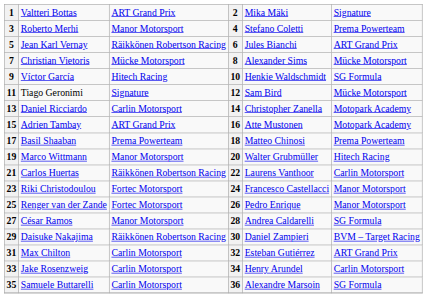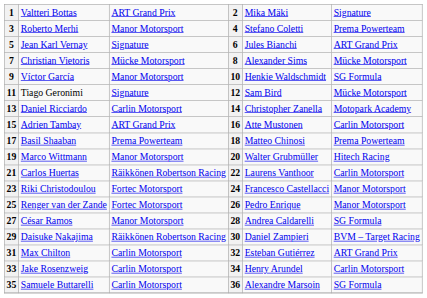 <table class="wikitable" style="font-size: 95%;">
 <tr>
 <th>1</th>
 <td> <a href='#'>Valtteri Bottas</a></td>
 <td><a href='#'>ART Grand Prix</a></td>
 <th>2</th>
 <td> <a href='#'>Mika Mäki</a></td>
 <td><a href='#'>Signature</a></td>
 </tr>
 <tr>
 <th>3</th>
 <td> <a href='#'>Roberto Merhi</a></td>
 <td><a href='#'>Manor Motorsport</a></td>
 <th>4</th>
 <td> <a href='#'>Stefano Coletti</a></td>
 <td><a href='#'>Prema Powerteam</a></td>
 </tr>
 <tr>
 <th>5</th>
 <td> <a href='#'>Jean Karl Vernay</a></td>
-<td><a href='#'>Räikkönen Robertson Racing</a></td>
+<td><a href='#'>Signature</a></td>
 <th>6</th>
 <td> <a href='#'>Jules Bianchi</a></td>
 <td><a href='#'>ART Grand Prix</a></td>
 </tr>
 <tr>
 <th>7</th>
 <td> <a href='#'>Christian Vietoris</a></td>
 <td><a href='#'>Mücke Motorsport</a></td>
 <th>8</th>
 <td> <a href='#'>Alexander Sims</a></td>
 <td><a href='#'>Mücke Motorsport</a></td>
 </tr>
 <tr>
 <th>9</th>
 <td> <a href='#'>Víctor García</a></td>
-<td><a href='#'>Hitech Racing</a></td>
+<td><a href='#'>Manor Motorsport</a></td>
 <th>10</th>
 <td> <a href='#'>Henkie Waldschmidt</a></td>
 <td><a href='#'>SG Formula</a></td>
 </tr>
 <tr>
 <th>11</th>
 <td> Tiago Geronimi</td>
 <td><a href='#'>Signature</a></td>
 <th>12</th>
 <td> <a href='#'>Sam Bird</a></td>
 <td><a href='#'>Mücke Motorsport</a></td>
 </tr>
 <tr>
 <th>13</th>
 <td> <a href='#'>Daniel Ricciardo</a></td>
 <td><a href='#'>Carlin Motorsport</a></td>
 <th>14</th>
 <td> <a href='#'>Christopher Zanella</a></td>
 <td><a href='#'>Motopark Academy</a></td>
 </tr>
 <tr>
 <th>15</th>
 <td> <a href='#'>Adrien Tambay</a></td>
 <td><a href='#'>ART Grand Prix</a></td>
 <th>16</th>
 <td> <a href='#'>Atte Mustonen</a></td>
-<td><a href='#'>Motopark Academy</a></td>
+<td><a href='#'>Carlin Motorsport</a></td>
 </tr>
 <tr>
 <th>17</th>
 <td> <a href='#'>Basil Shaaban</a></td>
 <td><a href='#'>Prema Powerteam</a></td>
 <th>18</th>
 <td> <a href='#'>Matteo Chinosi</a></td>
 <td><a href='#'>Prema Powerteam</a></td>
 </tr>
 <tr>
 <th>19</th>
 <td> <a href='#'>Marco Wittmann</a></td>
 <td><a href='#'>Manor Motorsport</a></td>
 <th>20</th>
 <td> <a href='#'>Walter Grubmüller</a></td>
 <td><a href='#'>Hitech Racing</a></td>
 </tr>
 <tr>
 <th>21</th>
 <td> <a href='#'>Carlos Huertas</a></td>
 <td><a href='#'>Räikkönen Robertson Racing</a></td>
 <th>22</th>
 <td> <a href='#'>Laurens Vanthoor</a></td>
 <td><a href='#'>Carlin Motorsport</a></td>
 </tr>
 <tr>
 <th>23</th>
 <td> <a href='#'>Riki Christodoulou</a></td>
 <td><a href='#'>Fortec Motorsport</a></td>
 <th>24</th>
 <td> <a href='#'>Francesco Castellacci</a></td>
 <td><a href='#'>Manor Motorsport</a></td>
 </tr>
 <tr>
 <th>25</th>
 <td> <a href='#'>Renger van der Zande</a></td>
 <td><a href='#'>Fortec Motorsport</a></td>
 <th>26</th>
 <td> <a href='#'>Pedro Enrique</a></td>
 <td><a href='#'>Manor Motorsport</a></td>
 </tr>
 <tr>
 <th>27</th>
 <td> <a href='#'>César Ramos</a></td>
 <td><a href='#'>Manor Motorsport</a></td>
 <th>28</th>
 <td> <a href='#'>Andrea Caldarelli</a></td>
 <td><a href='#'>SG Formula</a></td>
 </tr>
 <tr>
 <th>29</th>
 <td> <a href='#'>Daisuke Nakajima</a></td>
 <td><a href='#'>Räikkönen Robertson Racing</a></td>
 <th>30</th>
 <td> <a href='#'>Daniel Zampieri</a></td>
 <td><a href='#'>BVM – Target Racing</a></td>
 </tr>
 <tr>
 <th>31</th>
 <td> <a href='#'>Max Chilton</a></td>
 <td><a href='#'>Carlin Motorsport</a></td>
 <th>32</th>
 <td> <a href='#'>Esteban Gutiérrez</a></td>
 <td><a href='#'>ART Grand Prix</a></td>
 </tr>
 <tr>
 <th>33</th>
 <td> <a href='#'>Jake Rosenzweig</a></td>
 <td><a href='#'>Carlin Motorsport</a></td>
 <th>34</th>
 <td> <a href='#'>Henry Arundel</a></td>
 <td><a href='#'>Carlin Motorsport</a></td>
 </tr>
 <tr>
 <th>35</th>
 <td> <a href='#'>Samuele Buttarelli</a></td>
 <td><a href='#'>Carlin Motorsport</a></td>
 <th>36</th>
 <td> <a href='#'>Alexandre Marsoin</a></td>
 <td><a href='#'>SG Formula</a></td>
 </tr>
 <tr>
 </tr>
 </table>
